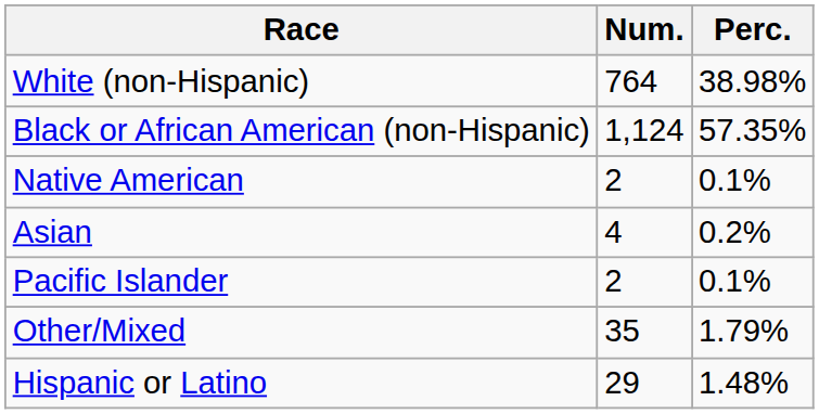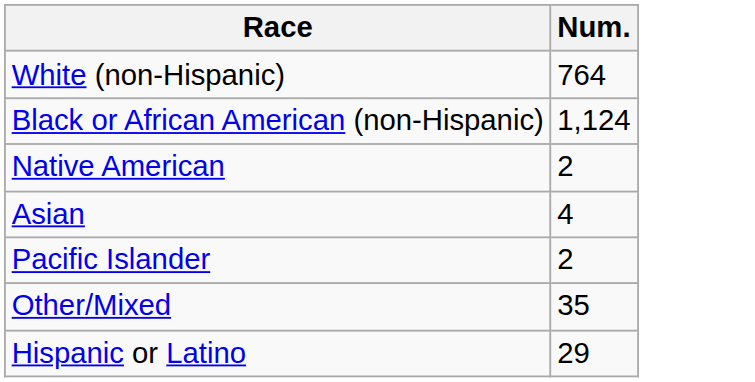 <table class="wikitable">
 <tr>
 <th>Race</th>
 <th>Num.</th>
-<th>Perc.</th>
 </tr>
 <tr>
 <td><a href='#'>White</a> (non-Hispanic)</td>
 <td>764</td>
-<td>38.98%</td>
 </tr>
 <tr>
 <td><a href='#'>Black or African American</a> (non-Hispanic)</td>
 <td>1,124</td>
-<td>57.35%</td>
 </tr>
 <tr>
 <td><a href='#'>Native American</a></td>
 <td>2</td>
-<td>0.1%</td>
 </tr>
 <tr>
 <td><a href='#'>Asian</a></td>
 <td>4</td>
-<td>0.2%</td>
 </tr>
 <tr>
 <td><a href='#'>Pacific Islander</a></td>
 <td>2</td>
-<td>0.1%</td>
 </tr>
 <tr>
 <td><a href='#'>Other/Mixed</a></td>
 <td>35</td>
-<td>1.79%</td>
 </tr>
 <tr>
 <td><a href='#'>Hispanic</a> or <a href='#'>Latino</a></td>
 <td>29</td>
-<td>1.48%</td>
 </tr>
 </table>
